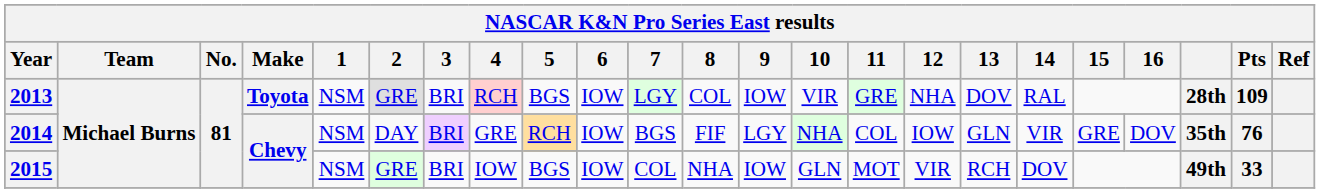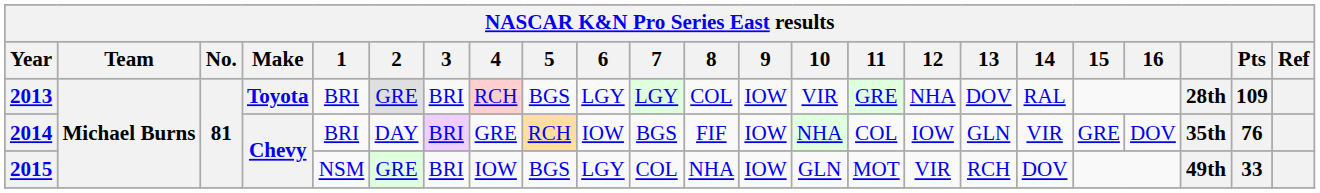 <table class="wikitable" style="text-align:center; font-size:75%">
 <tr>
 <th colspan=23><a href='#'>NASCAR K&N Pro Series East</a> results</th>
 </tr>
 <tr>
 <th>Year</th>
 <th>Team</th>
 <th>No.</th>
 <th>Make</th>
 <th>1</th>
 <th>2</th>
 <th>3</th>
 <th>4</th>
 <th>5</th>
 <th>6</th>
 <th>7</th>
 <th>8</th>
 <th>9</th>
 <th>10</th>
 <th>11</th>
 <th>12</th>
 <th>13</th>
 <th>14</th>
 <th>15</th>
 <th>16</th>
 <th></th>
 <th>Pts</th>
 <th>Ref</th>
 </tr>
 <tr>
 <th><a href='#'>2013</a></th>
 <th rowspan=3>Michael Burns</th>
 <th rowspan=3>81</th>
 <th><a href='#'>Toyota</a></th>
-<td><a href='#'>NSM</a></td>
+<td><a href='#'>BRI</a></td>
 <td style="background:#DFDFDF;"><a href='#'>GRE</a><br></td>
 <td><a href='#'>BRI</a></td>
 <td style="background:#FFCFCF;"><a href='#'>RCH</a><br></td>
 <td><a href='#'>BGS</a></td>
-<td><a href='#'>IOW</a></td>
+<td><a href='#'>LGY</a></td>
 <td style="background:#DFFFDF;"><a href='#'>LGY</a><br></td>
 <td><a href='#'>COL</a></td>
 <td><a href='#'>IOW</a></td>
 <td><a href='#'>VIR</a></td>
 <td style="background:#DFFFDF;"><a href='#'>GRE</a><br></td>
 <td><a href='#'>NHA</a></td>
 <td><a href='#'>DOV</a></td>
 <td><a href='#'>RAL</a></td>
 <td colspan=2></td>
 <th>28th</th>
 <th>109</th>
 <th></th>
 </tr>
 <tr>
 <th><a href='#'>2014</a></th>
 <th rowspan=2><a href='#'>Chevy</a></th>
-<td><a href='#'>NSM</a></td>
+<td><a href='#'>BRI</a></td>
 <td><a href='#'>DAY</a></td>
 <td style="background:#EFCFFF;"><a href='#'>BRI</a><br></td>
 <td><a href='#'>GRE</a></td>
 <td style="background:#FFDF9F;"><a href='#'>RCH</a><br></td>
 <td><a href='#'>IOW</a></td>
 <td><a href='#'>BGS</a></td>
 <td><a href='#'>FIF</a></td>
-<td><a href='#'>LGY</a></td>
+<td><a href='#'>IOW</a></td>
 <td style="background:#DFFFDF;"><a href='#'>NHA</a><br></td>
 <td><a href='#'>COL</a></td>
 <td><a href='#'>IOW</a></td>
 <td><a href='#'>GLN</a></td>
 <td><a href='#'>VIR</a></td>
 <td><a href='#'>GRE</a></td>
 <td><a href='#'>DOV</a></td>
 <th>35th</th>
 <th>76</th>
 <th></th>
 </tr>
 <tr>
 <th><a href='#'>2015</a></th>
 <td><a href='#'>NSM</a></td>
 <td style="background:#DFFFDF;"><a href='#'>GRE</a><br></td>
 <td><a href='#'>BRI</a></td>
 <td><a href='#'>IOW</a></td>
 <td><a href='#'>BGS</a></td>
-<td><a href='#'>IOW</a></td>
+<td><a href='#'>LGY</a></td>
 <td><a href='#'>COL</a></td>
 <td><a href='#'>NHA</a></td>
 <td><a href='#'>IOW</a></td>
 <td><a href='#'>GLN</a></td>
 <td><a href='#'>MOT</a></td>
 <td><a href='#'>VIR</a></td>
 <td><a href='#'>RCH</a></td>
 <td><a href='#'>DOV</a></td>
 <td colspan=2></td>
 <th>49th</th>
 <th>33</th>
 <th></th>
 </tr>
 </table>
